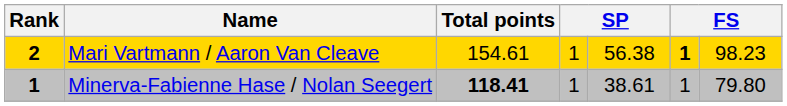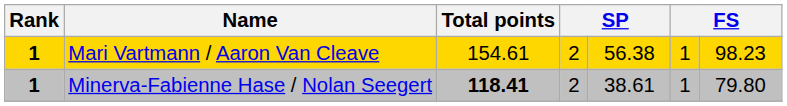 <table class="wikitable sortable">
 <tr>
 <th>Rank</th>
 <th>Name</th>
 <th>Total points</th>
 <th colspan="2" width="80px"><a href='#'>SP</a></th>
 <th colspan="2" width="80px"><a href='#'>FS</a></th>
 </tr>
 <tr bgcolor="gold">
-<td align="center"><strong>2</strong></td>
+<td align="center"><strong>1</strong></td>
 <td><a href='#'>Mari Vartmann</a> / <a href='#'>Aaron Van Cleave</a></td>
 <td align="center">154.61</td>
+<td align="center">2</td>
+<td align="center">56.38</td>
 <td align="center">1</td>
-<td align="center">56.38</td>
-<td align="center"><strong>1</strong></td>
 <td align="center">98.23</td>
 </tr>
 <tr bgcolor="silver">
 <td align="center"><strong>1</strong></td>
 <td><a href='#'>Minerva-Fabienne Hase</a> / <a href='#'>Nolan Seegert</a></td>
 <td align="center"><strong>118.41</strong></td>
-<td align="center">1</td>
+<td align="center">2</td>
 <td align="center">38.61</td>
 <td align="center">1</td>
 <td align="center">79.80</td>
 </tr>
 </table>
